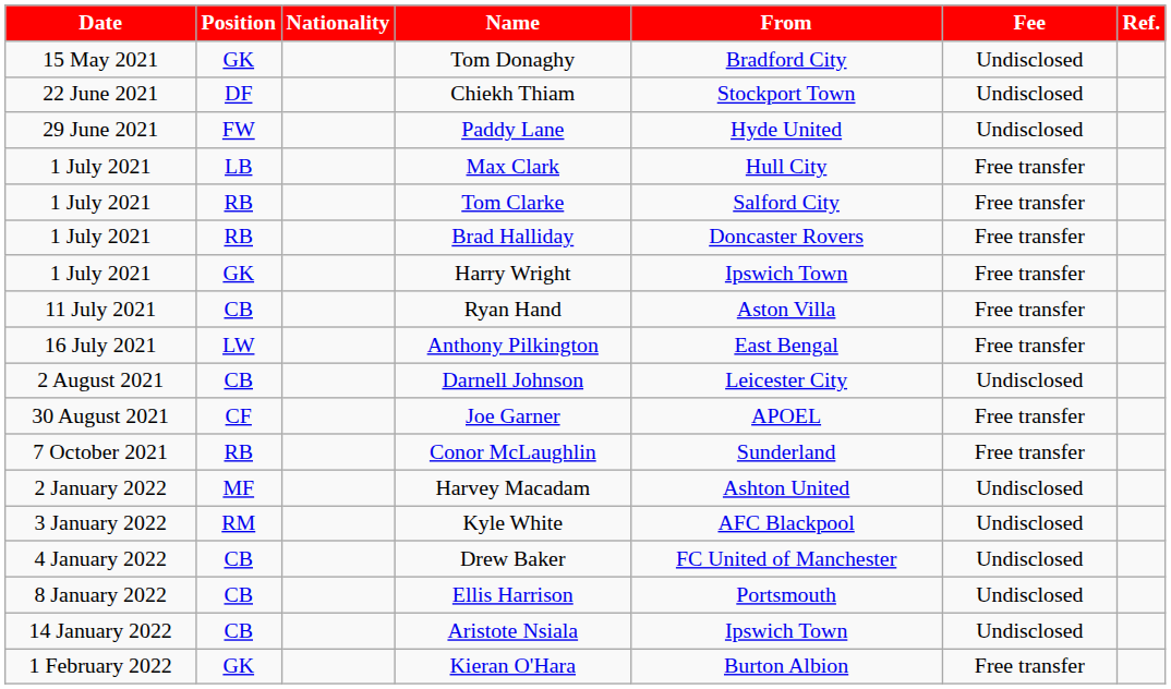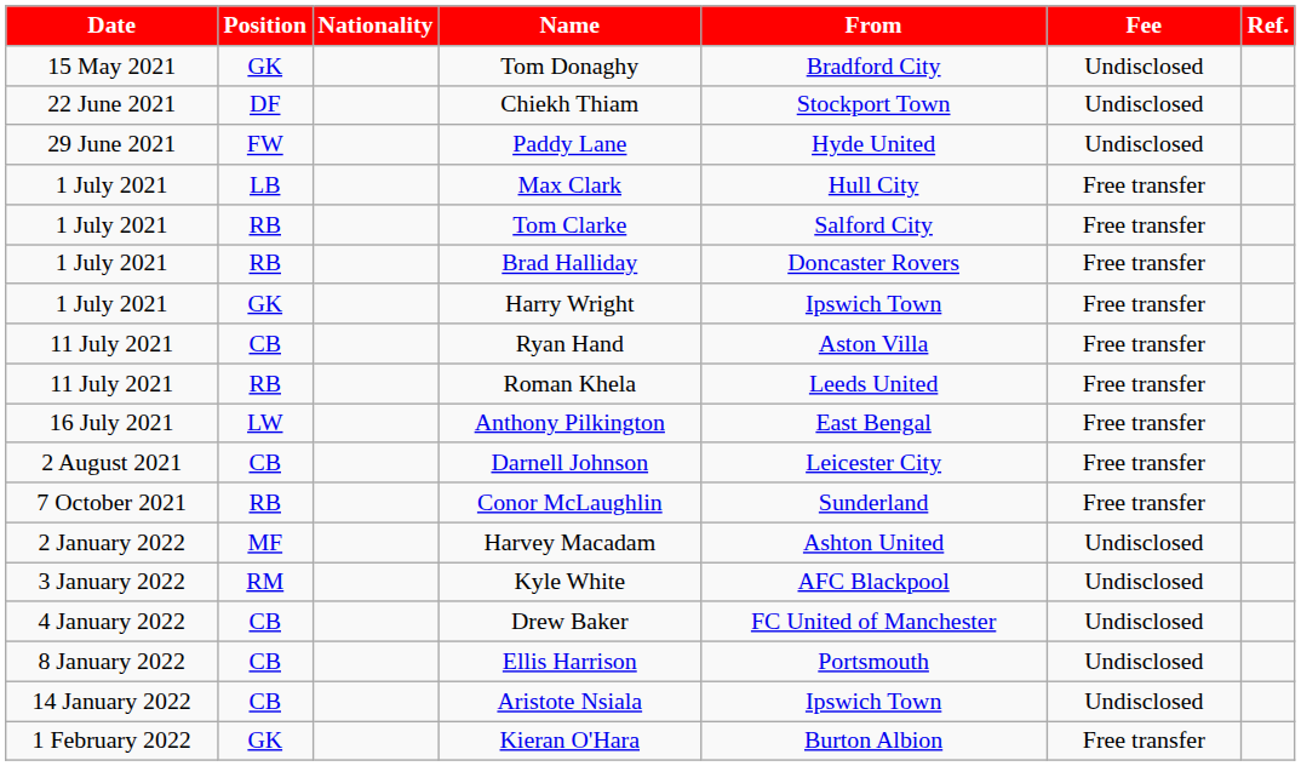 <table class="wikitable"  style="text-align:center; font-size:90%; ">
 <tr>
 <th style="background:#FF0000;color:white; width:120px;">Date</th>
 <th style="background:#FF0000;color:white; width:50px;">Position</th>
 <th style="background:#FF0000;color:white; width:50px;">Nationality</th>
 <th style="background:#FF0000;color:white; width:150px;">Name</th>
 <th style="background:#FF0000;color:white; width:200px;">From</th>
 <th style="background:#FF0000;color:white; width:110px;">Fee</th>
 <th style="background:#FF0000;color:white; width:25px;">Ref.</th>
 </tr>
 <tr>
 <td>15 May 2021</td>
 <td><a href='#'>GK</a></td>
 <td></td>
 <td>Tom Donaghy</td>
 <td> <a href='#'>Bradford City</a></td>
 <td>Undisclosed</td>
 <td></td>
 </tr>
 <tr>
 <td>22 June 2021</td>
 <td><a href='#'>DF</a></td>
 <td></td>
 <td>Chiekh Thiam</td>
 <td> <a href='#'>Stockport Town</a></td>
 <td>Undisclosed</td>
 <td></td>
 </tr>
 <tr>
 <td>29 June 2021</td>
 <td><a href='#'>FW</a></td>
 <td></td>
 <td><a href='#'>Paddy Lane</a></td>
 <td> <a href='#'>Hyde United</a></td>
 <td>Undisclosed</td>
 <td></td>
 </tr>
 <tr>
 <td>1 July 2021</td>
 <td><a href='#'>LB</a></td>
 <td></td>
 <td><a href='#'>Max Clark</a></td>
 <td> <a href='#'>Hull City</a></td>
 <td>Free transfer</td>
 <td></td>
 </tr>
 <tr>
 <td>1 July 2021</td>
 <td><a href='#'>RB</a></td>
 <td></td>
 <td><a href='#'>Tom Clarke</a></td>
 <td> <a href='#'>Salford City</a></td>
 <td>Free transfer</td>
 <td></td>
 </tr>
 <tr>
 <td>1 July 2021</td>
 <td><a href='#'>RB</a></td>
 <td></td>
 <td><a href='#'>Brad Halliday</a></td>
 <td> <a href='#'>Doncaster Rovers</a></td>
 <td>Free transfer</td>
 <td></td>
 </tr>
 <tr>
 <td>1 July 2021</td>
 <td><a href='#'>GK</a></td>
 <td></td>
 <td>Harry Wright</td>
 <td> <a href='#'>Ipswich Town</a></td>
 <td>Free transfer</td>
 <td></td>
 </tr>
 <tr>
 <td>11 July 2021</td>
 <td><a href='#'>CB</a></td>
 <td></td>
 <td>Ryan Hand</td>
 <td> <a href='#'>Aston Villa</a></td>
 <td>Free transfer</td>
 <td></td>
 </tr>
 <tr>
+<td>11 July 2021</td>
+<td><a href='#'>RB</a></td>
+<td></td>
+<td>Roman Khela</td>
+<td> <a href='#'>Leeds United</a></td>
+<td>Free transfer</td>
+<td></td>
+</tr>
+<tr>
 <td>16 July 2021</td>
 <td><a href='#'>LW</a></td>
 <td></td>
 <td><a href='#'>Anthony Pilkington</a></td>
 <td> <a href='#'>East Bengal</a></td>
 <td>Free transfer</td>
 <td></td>
 </tr>
 <tr>
 <td>2 August 2021</td>
 <td><a href='#'>CB</a></td>
 <td></td>
 <td><a href='#'>Darnell Johnson</a></td>
 <td> <a href='#'>Leicester City</a></td>
-<td>Undisclosed</td>
-<td></td>
-</tr>
-<tr>
-<td>30 August 2021</td>
-<td><a href='#'>CF</a></td>
-<td></td>
-<td><a href='#'>Joe Garner</a></td>
-<td> <a href='#'>APOEL</a></td>
 <td>Free transfer</td>
 <td></td>
 </tr>
 <tr>
 <td>7 October 2021</td>
 <td><a href='#'>RB</a></td>
 <td></td>
 <td><a href='#'>Conor McLaughlin</a></td>
 <td> <a href='#'>Sunderland</a></td>
 <td>Free transfer</td>
 <td></td>
 </tr>
 <tr>
 <td>2 January 2022</td>
 <td><a href='#'>MF</a></td>
 <td></td>
 <td>Harvey Macadam</td>
 <td> <a href='#'>Ashton United</a></td>
 <td>Undisclosed</td>
 <td></td>
 </tr>
 <tr>
 <td>3 January 2022</td>
 <td><a href='#'>RM</a></td>
 <td></td>
 <td>Kyle White</td>
 <td> <a href='#'>AFC Blackpool</a></td>
 <td>Undisclosed</td>
 <td></td>
 </tr>
 <tr>
 <td>4 January 2022</td>
 <td><a href='#'>CB</a></td>
 <td></td>
 <td>Drew Baker</td>
 <td> <a href='#'>FC United of Manchester</a></td>
 <td>Undisclosed</td>
 <td></td>
 </tr>
 <tr>
 <td>8 January 2022</td>
 <td><a href='#'>CB</a></td>
 <td></td>
 <td><a href='#'>Ellis Harrison</a></td>
 <td> <a href='#'>Portsmouth</a></td>
 <td>Undisclosed</td>
 <td></td>
 </tr>
 <tr>
 <td>14 January 2022</td>
 <td><a href='#'>CB</a></td>
 <td></td>
 <td><a href='#'>Aristote Nsiala</a></td>
 <td> <a href='#'>Ipswich Town</a></td>
 <td>Undisclosed</td>
 <td></td>
 </tr>
 <tr>
 <td>1 February 2022</td>
 <td><a href='#'>GK</a></td>
 <td></td>
 <td><a href='#'>Kieran O'Hara</a></td>
 <td> <a href='#'>Burton Albion</a></td>
 <td>Free transfer</td>
 <td></td>
 </tr>
 </table>
